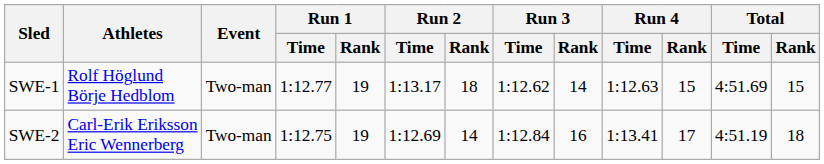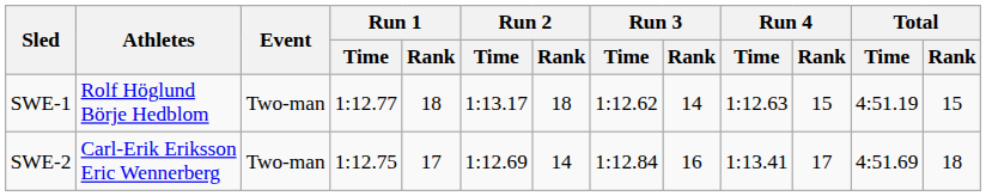 <table class="wikitable" border="1" style="font-size:90%">
 <tr>
 <th rowspan="2">Sled</th>
 <th rowspan="2">Athletes</th>
 <th rowspan="2">Event</th>
 <th colspan="2">Run 1</th>
 <th colspan="2">Run 2</th>
 <th colspan="2">Run 3</th>
 <th colspan="2">Run 4</th>
 <th colspan="2">Total</th>
 </tr>
 <tr>
 <th>Time</th>
 <th>Rank</th>
 <th>Time</th>
 <th>Rank</th>
 <th>Time</th>
 <th>Rank</th>
 <th>Time</th>
 <th>Rank</th>
 <th>Time</th>
 <th>Rank</th>
 </tr>
 <tr>
 <td align="center">SWE-1</td>
 <td><a href='#'>Rolf Höglund</a><br><a href='#'>Börje Hedblom</a></td>
 <td>Two-man</td>
 <td align="center">1:12.77</td>
-<td align="center">19</td>
+<td align="center">18</td>
 <td align="center">1:13.17</td>
 <td align="center">18</td>
 <td align="center">1:12.62</td>
 <td align="center">14</td>
 <td align="center">1:12.63</td>
 <td align="center">15</td>
-<td align="center">4:51.69</td>
+<td align="center">4:51.19</td>
 <td align="center">15</td>
 </tr>
 <tr>
 <td align="center">SWE-2</td>
 <td><a href='#'>Carl-Erik Eriksson</a><br><a href='#'>Eric Wennerberg</a></td>
 <td>Two-man</td>
 <td align="center">1:12.75</td>
-<td align="center">19</td>
+<td align="center">17</td>
 <td align="center">1:12.69</td>
 <td align="center">14</td>
 <td align="center">1:12.84</td>
 <td align="center">16</td>
 <td align="center">1:13.41</td>
 <td align="center">17</td>
-<td align="center">4:51.19</td>
+<td align="center">4:51.69</td>
 <td align="center">18</td>
 </tr>
 </table>
